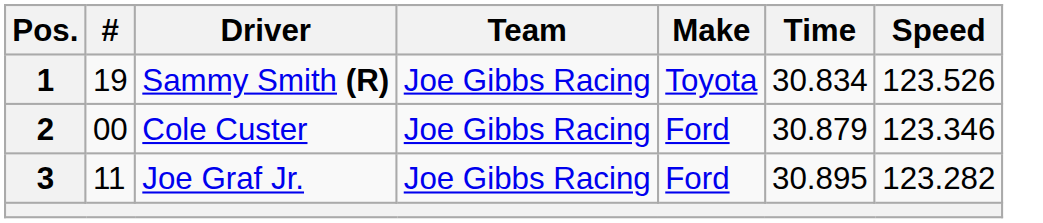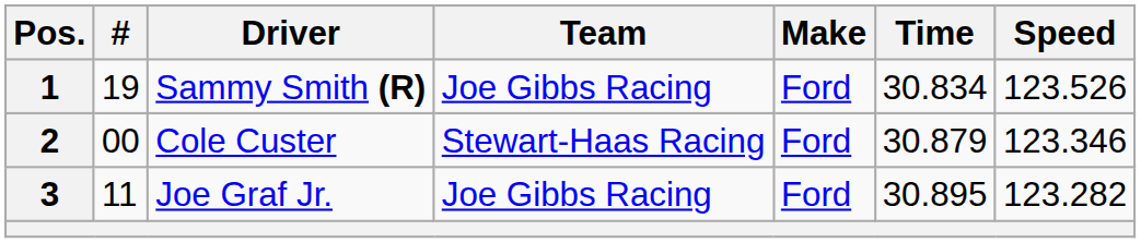 <table class="wikitable" style="font-size:95%">
 <tr>
 <th>Pos.</th>
 <th>#</th>
 <th>Driver</th>
 <th>Team</th>
 <th>Make</th>
 <th>Time</th>
 <th>Speed</th>
 </tr>
 <tr>
 <th>1</th>
 <td>19</td>
 <td><a href='#'>Sammy Smith</a> <strong>(R)</strong></td>
 <td><a href='#'>Joe Gibbs Racing</a></td>
-<td><a href='#'>Toyota</a></td>
+<td><a href='#'>Ford</a></td>
 <td>30.834</td>
 <td>123.526</td>
 </tr>
 <tr>
 <th>2</th>
 <td>00</td>
 <td><a href='#'>Cole Custer</a></td>
-<td><a href='#'>Joe Gibbs Racing</a></td>
+<td><a href='#'>Stewart-Haas Racing</a></td>
 <td><a href='#'>Ford</a></td>
 <td>30.879</td>
 <td>123.346</td>
 </tr>
 <tr>
 <th>3</th>
 <td>11</td>
 <td><a href='#'>Joe Graf Jr.</a></td>
 <td><a href='#'>Joe Gibbs Racing</a></td>
 <td><a href='#'>Ford</a></td>
 <td>30.895</td>
 <td>123.282</td>
 </tr>
 <tr>
 <th colspan="7"></th>
 </tr>
 </table>
